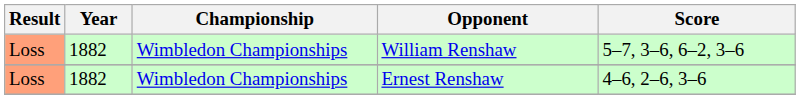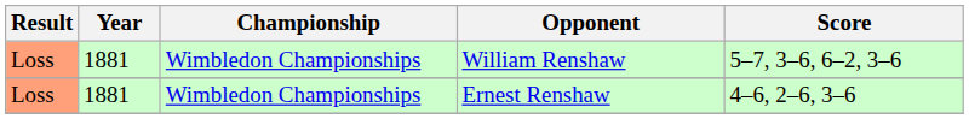 <table class="sortable wikitable">
 <tr>
 <th style="width:40px">Result</th>
 <th style="width:50px">Year</th>
 <th style="width:200px">Championship</th>
 <th style="width:180px">Opponent</th>
 <th style="width:160px" class="unsortable">Score</th>
 </tr>
 <tr style="background:#cfc;">
 <td style="background:#ffa07a;">Loss</td>
-<td>1882</td>
+<td>1881</td>
 <td><a href='#'>Wimbledon Championships</a></td>
 <td> <a href='#'>William Renshaw</a></td>
 <td>5–7, 3–6, 6–2, 3–6</td>
 </tr>
 <tr>
 </tr>
 <tr style="background:#cfc;">
 <td style="background:#ffa07a;">Loss</td>
-<td>1882</td>
+<td>1881</td>
 <td><a href='#'>Wimbledon Championships</a></td>
 <td> <a href='#'>Ernest Renshaw</a></td>
 <td>4–6, 2–6, 3–6</td>
 </tr>
 <tr>
 </tr>
 </table>
